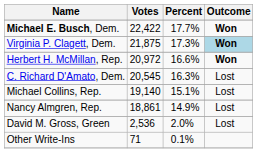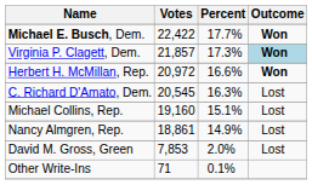 <table class="wikitable">
 <tr>
 <th>Name</th>
 <th>Votes</th>
 <th>Percent</th>
 <th>Outcome</th>
 </tr>
 <tr>
 </tr>
 <tr>
 <td><strong>Michael E. Busch</strong>, Dem.</td>
 <td>22,422</td>
 <td>  17.7%</td>
 <td>   <strong>Won</strong></td>
 </tr>
 <tr>
 </tr>
 <tr>
 <td><a href='#'>Virginia P. Clagett</a>, Dem.</td>
-<td>21,875</td>
+<td>21,857</td>
 <td>  17.3%</td>
 <td style="background: lightblue;">   <strong>Won</strong></td>
 </tr>
 <tr>
 </tr>
 <tr>
 <td><a href='#'>Herbert H. McMillan</a>, Rep.</td>
 <td>20,972</td>
 <td>  16.6%</td>
 <td>   <strong>Won</strong></td>
 </tr>
 <tr>
 </tr>
 <tr>
 <td><a href='#'>C. Richard D'Amato</a>, Dem.</td>
 <td>20,545</td>
 <td>  16.3%</td>
 <td>   Lost</td>
 </tr>
 <tr>
 </tr>
 <tr>
 <td>Michael Collins, Rep.</td>
-<td>19,140</td>
+<td>19,160</td>
 <td>  15.1%</td>
 <td>   Lost</td>
 </tr>
 <tr>
 </tr>
 <tr>
 <td>Nancy Almgren, Rep.</td>
 <td>18,861</td>
 <td>  14.9%</td>
 <td>   Lost</td>
 </tr>
 <tr>
 </tr>
 <tr>
 <td>David M. Gross, Green</td>
-<td>2,536</td>
+<td>7,853</td>
 <td>  2.0%</td>
 <td>   Lost</td>
 </tr>
 <tr>
 <td>Other Write-Ins</td>
 <td>71</td>
 <td>  0.1%</td>
 <td>   </td>
 </tr>
 <tr>
 </tr>
 </table>
